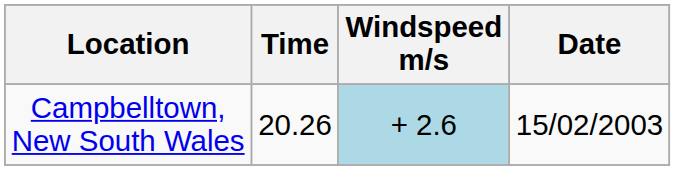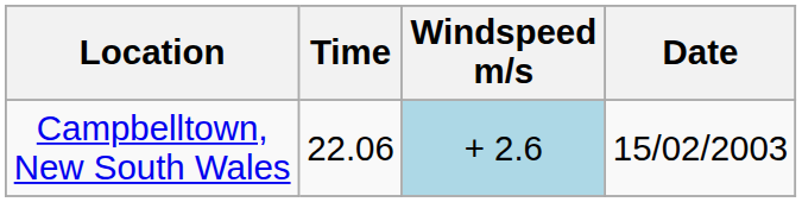 <table class="wikitable" style= "text-align: center">
 <tr>
 <th>Location</th>
 <th>Time</th>
 <th>Windspeed<br>m/s</th>
 <th>Date</th>
 </tr>
 <tr>
 <td><a href='#'>Campbelltown,<br>New South Wales</a></td>
-<td>20.26</td>
+<td>22.06</td>
 <td style="background: lightblue;">+ 2.6</td>
 <td>15/02/2003</td>
 </tr>
 </table>
